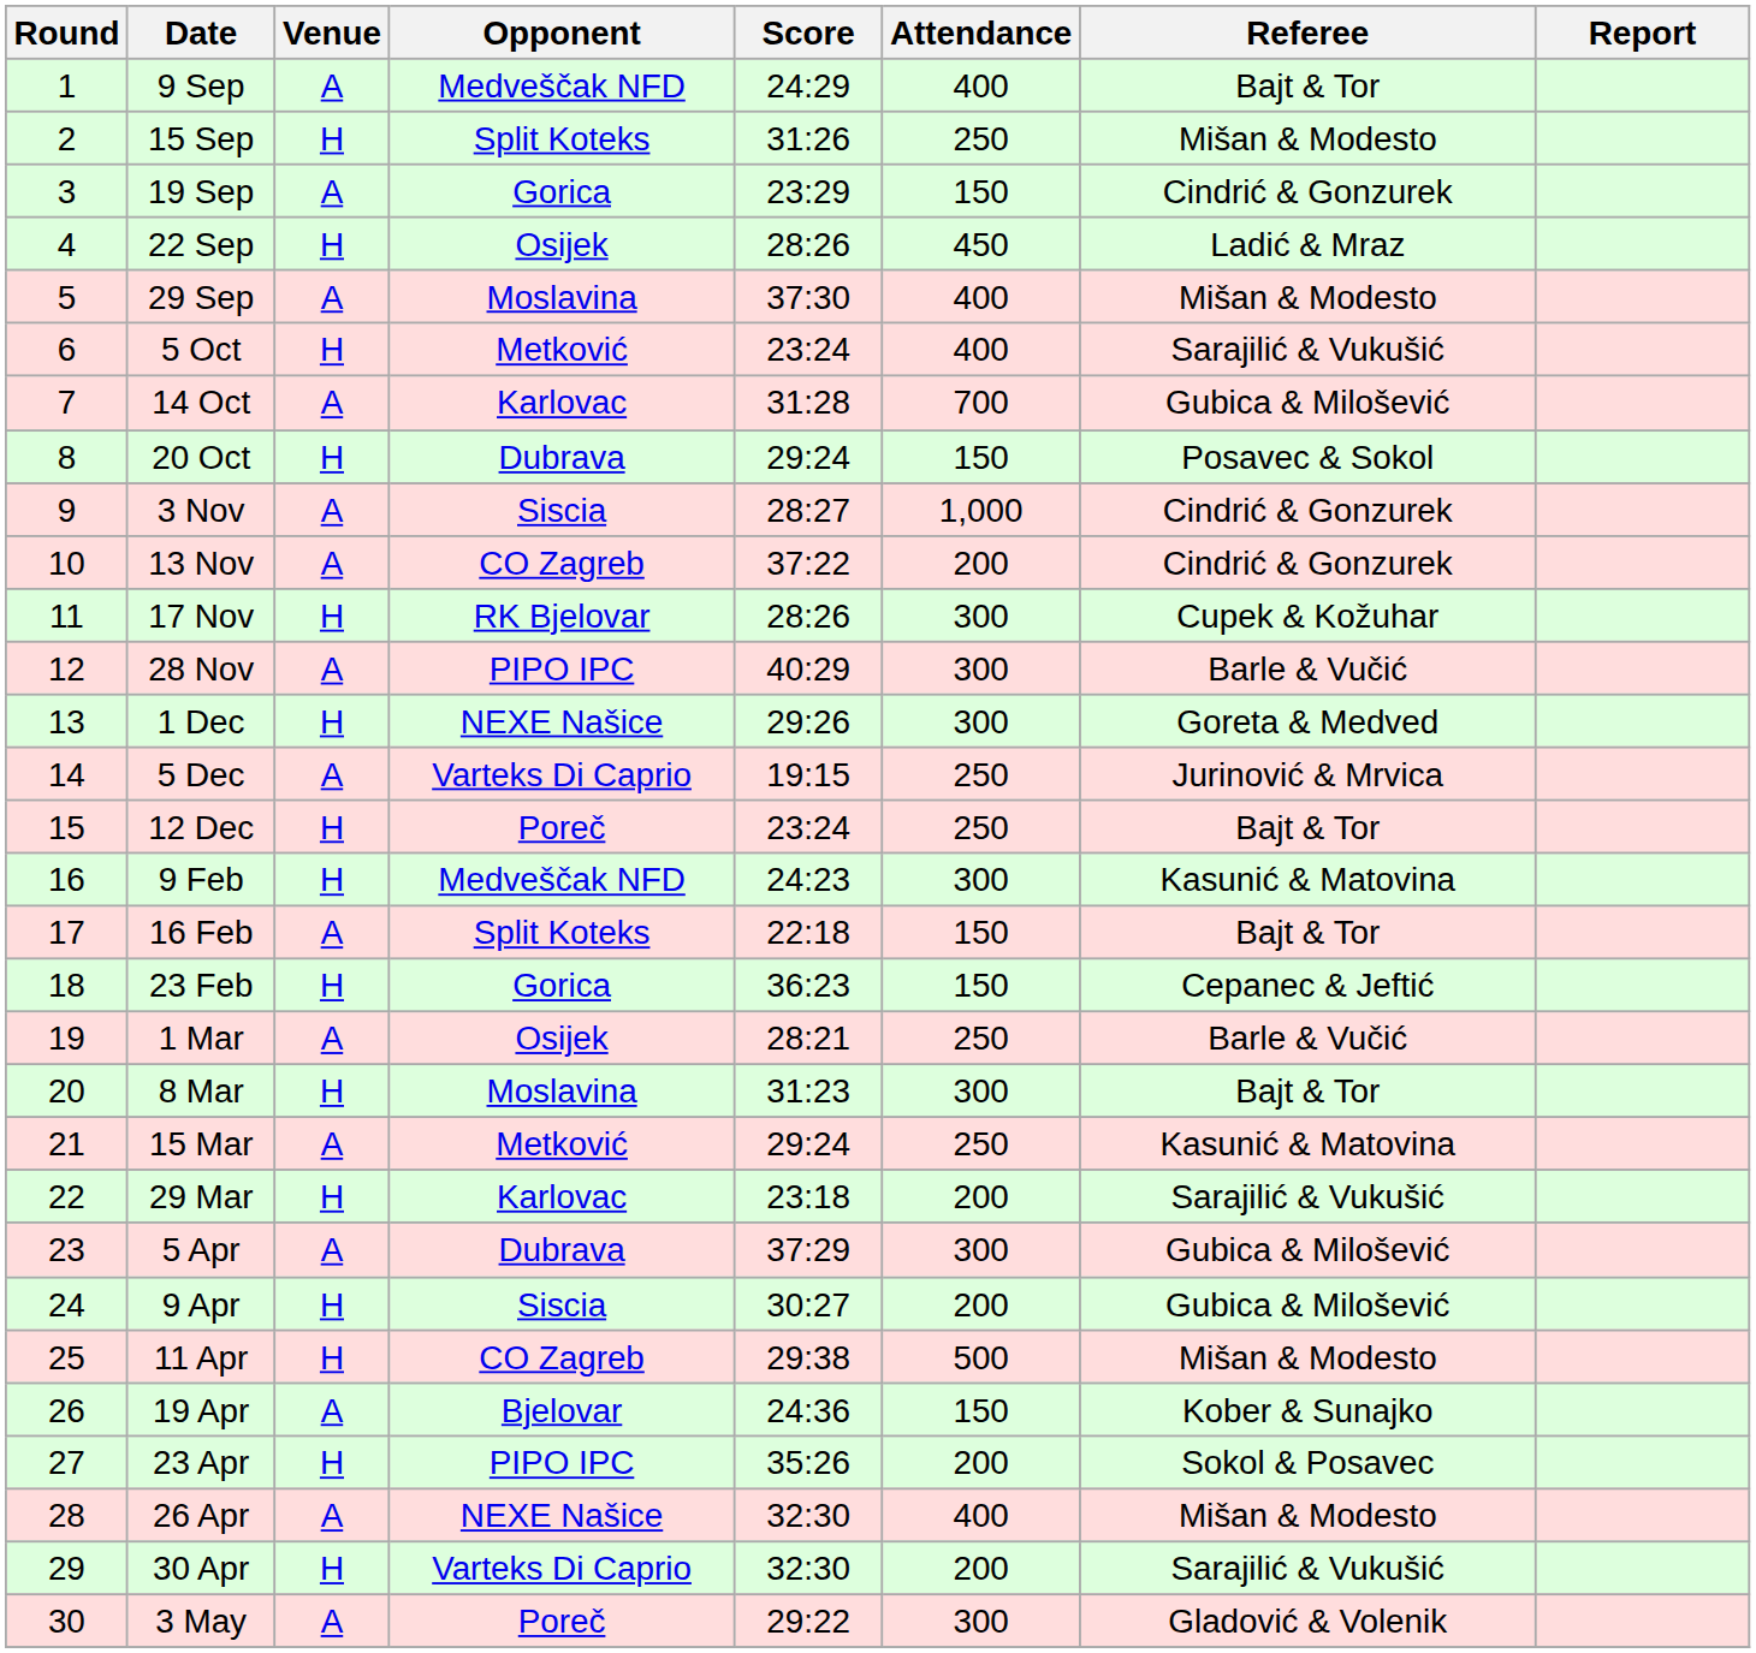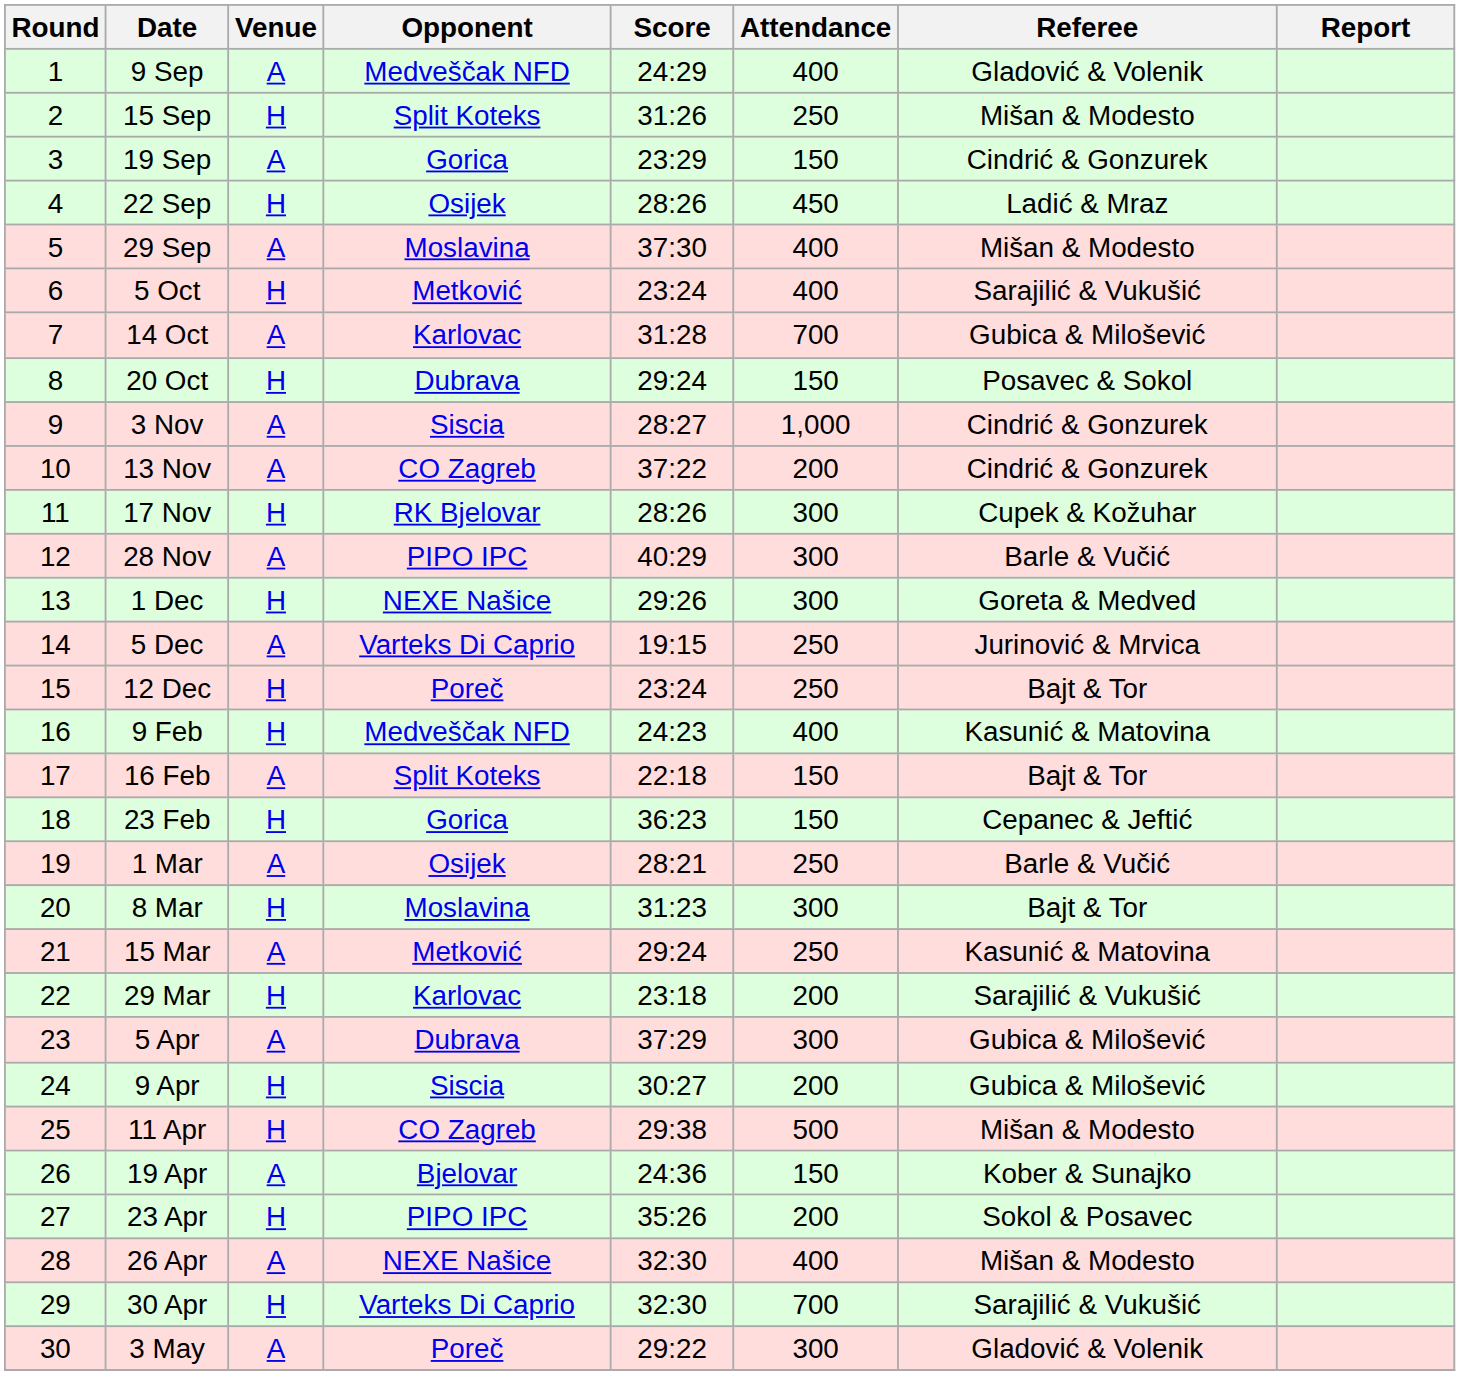 <table class="wikitable sortable" style="text-align: center; font-size:95%;">
 <tr>
 <th width="30">Round</th>
 <th width="60">Date</th>
 <th width="20">Venue</th>
 <th width="150">Opponent</th>
 <th width="60">Score</th>
 <th width="40">Attendance</th>
 <th width="200">Referee</th>
 <th width="90" class="unsortable">Report</th>
 </tr>
 <tr bgcolor="#ddffdd">
 <td>1</td>
 <td>9 Sep</td>
 <td><a href='#'>A</a></td>
 <td><a href='#'>Medveščak NFD</a></td>
 <td>24:29</td>
 <td>400</td>
-<td>Bajt & Tor</td>
+<td>Gladović & Volenik</td>
 <td></td>
 </tr>
 <tr bgcolor="#ddffdd">
 <td>2</td>
 <td>15 Sep</td>
 <td><a href='#'>H</a></td>
 <td><a href='#'>Split Koteks</a></td>
 <td>31:26</td>
 <td>250</td>
 <td>Mišan & Modesto</td>
 <td></td>
 </tr>
 <tr bgcolor="#ddffdd">
 <td>3</td>
 <td>19 Sep</td>
 <td><a href='#'>A</a></td>
 <td><a href='#'>Gorica</a></td>
 <td>23:29</td>
 <td>150</td>
 <td>Cindrić & Gonzurek</td>
 <td></td>
 </tr>
 <tr bgcolor="#ddffdd">
 <td>4</td>
 <td>22 Sep</td>
 <td><a href='#'>H</a></td>
 <td><a href='#'>Osijek</a></td>
 <td>28:26</td>
 <td>450</td>
 <td>Ladić & Mraz</td>
 <td></td>
 </tr>
 <tr bgcolor="#ffdddd">
 <td>5</td>
 <td>29 Sep</td>
 <td><a href='#'>A</a></td>
 <td><a href='#'>Moslavina</a></td>
 <td>37:30</td>
 <td>400</td>
 <td>Mišan & Modesto</td>
 <td></td>
 </tr>
 <tr bgcolor="#ffdddd">
 <td>6</td>
 <td>5 Oct</td>
 <td><a href='#'>H</a></td>
 <td><a href='#'>Metković</a></td>
 <td>23:24</td>
 <td>400</td>
 <td>Sarajilić & Vukušić</td>
 <td></td>
 </tr>
 <tr bgcolor="#ffdddd">
 <td>7</td>
 <td>14 Oct</td>
 <td><a href='#'>A</a></td>
 <td><a href='#'>Karlovac</a></td>
 <td>31:28</td>
 <td>700</td>
 <td>Gubica & Milošević</td>
 <td></td>
 </tr>
 <tr bgcolor="#ddffdd">
 <td>8</td>
 <td>20 Oct</td>
 <td><a href='#'>H</a></td>
 <td><a href='#'>Dubrava</a></td>
 <td>29:24</td>
 <td>150</td>
 <td>Posavec & Sokol</td>
 <td></td>
 </tr>
 <tr bgcolor="#ffdddd">
 <td>9</td>
 <td>3 Nov</td>
 <td><a href='#'>A</a></td>
 <td><a href='#'>Siscia</a></td>
 <td>28:27</td>
 <td>1,000</td>
 <td>Cindrić & Gonzurek</td>
 <td></td>
 </tr>
 <tr bgcolor="#ffdddd">
 <td>10</td>
 <td>13 Nov</td>
 <td><a href='#'>A</a></td>
 <td><a href='#'>CO Zagreb</a></td>
 <td>37:22</td>
 <td>200</td>
 <td>Cindrić & Gonzurek</td>
 <td></td>
 </tr>
 <tr bgcolor="#ddffdd">
 <td>11</td>
 <td>17 Nov</td>
 <td><a href='#'>H</a></td>
 <td><a href='#'>RK Bjelovar</a></td>
 <td>28:26</td>
 <td>300</td>
 <td>Cupek & Kožuhar</td>
 <td></td>
 </tr>
 <tr bgcolor="#ffdddd">
 <td>12</td>
 <td>28 Nov</td>
 <td><a href='#'>A</a></td>
 <td><a href='#'>PIPO IPC</a></td>
 <td>40:29</td>
 <td>300</td>
 <td>Barle & Vučić</td>
 <td></td>
 </tr>
 <tr bgcolor="#ddffdd">
 <td>13</td>
 <td>1 Dec</td>
 <td><a href='#'>H</a></td>
 <td><a href='#'>NEXE Našice</a></td>
 <td>29:26</td>
 <td>300</td>
 <td>Goreta & Medved</td>
 <td></td>
 </tr>
 <tr bgcolor="#ffdddd">
 <td>14</td>
 <td>5 Dec</td>
 <td><a href='#'>A</a></td>
 <td><a href='#'>Varteks Di Caprio</a></td>
 <td>19:15</td>
 <td>250</td>
 <td>Jurinović & Mrvica</td>
 <td></td>
 </tr>
 <tr bgcolor="#ffdddd">
 <td>15</td>
 <td>12 Dec</td>
 <td><a href='#'>H</a></td>
 <td><a href='#'>Poreč</a></td>
 <td>23:24</td>
 <td>250</td>
 <td>Bajt & Tor</td>
 <td></td>
 </tr>
 <tr bgcolor="#ddffdd">
 <td>16</td>
 <td>9 Feb</td>
 <td><a href='#'>H</a></td>
 <td><a href='#'>Medveščak NFD</a></td>
 <td>24:23</td>
-<td>300</td>
+<td>400</td>
 <td>Kasunić & Matovina</td>
 <td></td>
 </tr>
 <tr bgcolor="#ffdddd">
 <td>17</td>
 <td>16 Feb</td>
 <td><a href='#'>A</a></td>
 <td><a href='#'>Split Koteks</a></td>
 <td>22:18</td>
 <td>150</td>
 <td>Bajt & Tor</td>
 <td></td>
 </tr>
 <tr bgcolor="#ddffdd">
 <td>18</td>
 <td>23 Feb</td>
 <td><a href='#'>H</a></td>
 <td><a href='#'>Gorica</a></td>
 <td>36:23</td>
 <td>150</td>
 <td>Cepanec & Jeftić</td>
 <td></td>
 </tr>
 <tr bgcolor="#ffdddd">
 <td>19</td>
 <td>1 Mar</td>
 <td><a href='#'>A</a></td>
 <td><a href='#'>Osijek</a></td>
 <td>28:21</td>
 <td>250</td>
 <td>Barle & Vučić</td>
 <td></td>
 </tr>
 <tr bgcolor="#ddffdd">
 <td>20</td>
 <td>8 Mar</td>
 <td><a href='#'>H</a></td>
 <td><a href='#'>Moslavina</a></td>
 <td>31:23</td>
 <td>300</td>
 <td>Bajt & Tor</td>
 <td></td>
 </tr>
 <tr bgcolor="#ffdddd">
 <td>21</td>
 <td>15 Mar</td>
 <td><a href='#'>A</a></td>
 <td><a href='#'>Metković</a></td>
 <td>29:24</td>
 <td>250</td>
 <td>Kasunić & Matovina</td>
 <td></td>
 </tr>
 <tr bgcolor="#ddffdd">
 <td>22</td>
 <td>29 Mar</td>
 <td><a href='#'>H</a></td>
 <td><a href='#'>Karlovac</a></td>
 <td>23:18</td>
 <td>200</td>
 <td>Sarajilić & Vukušić</td>
 <td></td>
 </tr>
 <tr bgcolor="#ffdddd">
 <td>23</td>
 <td>5 Apr</td>
 <td><a href='#'>A</a></td>
 <td><a href='#'>Dubrava</a></td>
 <td>37:29</td>
 <td>300</td>
 <td>Gubica & Milošević</td>
 <td></td>
 </tr>
 <tr bgcolor="#ddffdd">
 <td>24</td>
 <td>9 Apr</td>
 <td><a href='#'>H</a></td>
 <td><a href='#'>Siscia</a></td>
 <td>30:27</td>
 <td>200</td>
 <td>Gubica & Milošević</td>
 <td></td>
 </tr>
 <tr bgcolor="#ffdddd">
 <td>25</td>
 <td>11 Apr</td>
 <td><a href='#'>H</a></td>
 <td><a href='#'>CO Zagreb</a></td>
 <td>29:38</td>
 <td>500</td>
 <td>Mišan & Modesto</td>
 <td></td>
 </tr>
 <tr bgcolor="#ddffdd">
 <td>26</td>
 <td>19 Apr</td>
 <td><a href='#'>A</a></td>
 <td><a href='#'>Bjelovar</a></td>
 <td>24:36</td>
 <td>150</td>
 <td>Kober & Sunajko</td>
 <td></td>
 </tr>
 <tr bgcolor="#ddffdd">
 <td>27</td>
 <td>23 Apr</td>
 <td><a href='#'>H</a></td>
 <td><a href='#'>PIPO IPC</a></td>
 <td>35:26</td>
 <td>200</td>
 <td>Sokol & Posavec</td>
 <td></td>
 </tr>
 <tr bgcolor="#ffdddd">
 <td>28</td>
 <td>26 Apr</td>
 <td><a href='#'>A</a></td>
 <td><a href='#'>NEXE Našice</a></td>
 <td>32:30</td>
 <td>400</td>
 <td>Mišan & Modesto</td>
 <td></td>
 </tr>
 <tr bgcolor="#ddffdd">
 <td>29</td>
 <td>30 Apr</td>
 <td><a href='#'>H</a></td>
 <td><a href='#'>Varteks Di Caprio</a></td>
 <td>32:30</td>
-<td>200</td>
+<td>700</td>
 <td>Sarajilić & Vukušić</td>
 <td></td>
 </tr>
 <tr bgcolor="#ffdddd">
 <td>30</td>
 <td>3 May</td>
 <td><a href='#'>A</a></td>
 <td><a href='#'>Poreč</a></td>
 <td>29:22</td>
 <td>300</td>
 <td>Gladović & Volenik</td>
 <td></td>
 </tr>
 <tr bgcolor="#ddffdd">
 </tr>
 </table>
